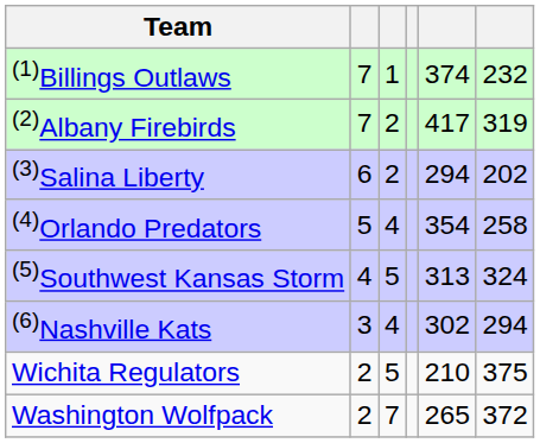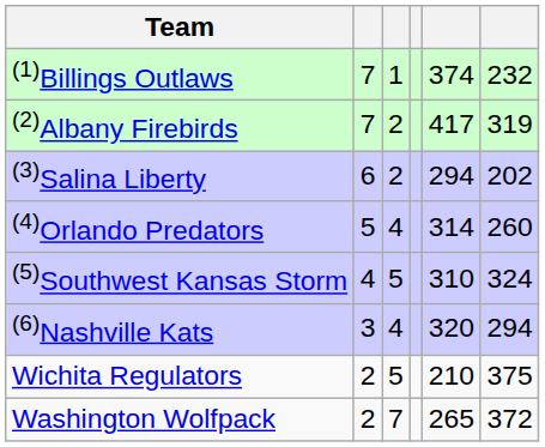 <table class="wikitable">
 <tr align="center">
 <th>Team</th>
 <th></th>
 <th></th>
 <th></th>
 <th></th>
 <th></th>
 </tr>
 <tr style="background-color:#ccffcc">
 <td align="left"><sup>(1)</sup><a href='#'>Billings Outlaws</a></td>
 <td align="center">7</td>
 <td align="center">1</td>
 <td align="center"></td>
 <td align="center">374</td>
 <td align="center">232</td>
 </tr>
 <tr style="background-color:#ccffcc">
 <td align="left"><sup>(2)</sup><a href='#'>Albany Firebirds</a></td>
 <td align="center">7</td>
 <td align="center">2</td>
 <td align="center"></td>
 <td align="center">417</td>
 <td align="center">319</td>
 </tr>
 <tr style="background-color:#ccccff">
 <td align="left"><sup>(3)</sup><a href='#'>Salina Liberty</a></td>
 <td align="center">6</td>
 <td align="center">2</td>
 <td align="center"></td>
 <td align="center">294</td>
 <td align="center">202</td>
 </tr>
 <tr style="background-color:#ccccff">
 <td align="left"><sup>(4)</sup><a href='#'>Orlando Predators</a></td>
 <td align="center">5</td>
 <td align="center">4</td>
 <td align="center"></td>
-<td align="center">354</td>
-<td align="center">258</td>
+<td align="center">314</td>
+<td align="center">260</td>
 </tr>
 <tr style="background-color:#ccccff">
 <td align="left"><sup>(5)</sup><a href='#'>Southwest Kansas Storm</a></td>
 <td align="center">4</td>
 <td align="center">5</td>
 <td align="center"></td>
-<td align="center">313</td>
+<td align="center">310</td>
 <td align="center">324</td>
 </tr>
 <tr style="background-color:#ccccff">
 <td align="left"><sup>(6)</sup><a href='#'>Nashville Kats</a></td>
 <td align="center">3</td>
 <td align="center">4</td>
 <td align="center"></td>
-<td align="center">302</td>
+<td align="center">320</td>
 <td align="center">294</td>
 </tr>
 <tr>
 <td align="left"><a href='#'>Wichita Regulators</a></td>
 <td align="center">2</td>
 <td align="center">5</td>
 <td align="center"></td>
 <td align="center">210</td>
 <td align="center">375</td>
 </tr>
 <tr>
 <td align="left"><a href='#'>Washington Wolfpack</a></td>
 <td align="center">2</td>
 <td align="center">7</td>
 <td align="center"></td>
 <td align="center">265</td>
 <td align="center">372</td>
 </tr>
 </table>
